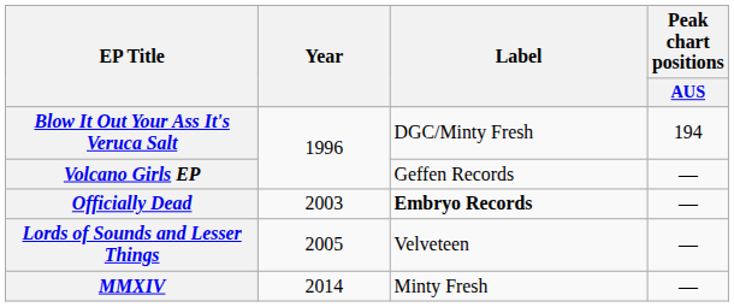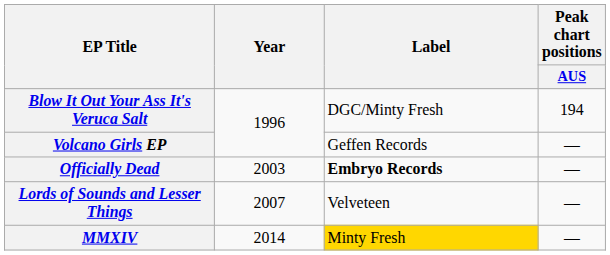 <table class="wikitable plainrowheaders" style="text-align:center; border:1">
 <tr>
 <th scope="col" rowspan="2" style="width:16em;">EP Title</th>
 <th scope="col" rowspan="2" style="width:8em;">Year</th>
 <th scope="col" rowspan="2" style="width:16em;">Label</th>
 <th scope="col" colspan="2" style="width:3em;">Peak chart positions</th>
 </tr>
 <tr>
 <th scope="col" style="width:3em;font-size:90%;"><a href='#'>AUS</a><br></th>
 </tr>
 <tr>
 <th scope="row"><em><a href='#'>Blow It Out Your Ass It's Veruca Salt</a></em></th>
 <td rowspan="2">1996</td>
 <td style="text-align:left;">DGC/Minty Fresh</td>
 <td style="text-align:center;">194</td>
 </tr>
 <tr>
 <th scope="row"><em><a href='#'>Volcano Girls</a> EP</em></th>
 <td style="text-align:left;">Geffen Records</td>
 <td style="text-align:center;">—</td>
 </tr>
 <tr>
 <th scope="row"><em><a href='#'>Officially Dead</a></em></th>
 <td>2003</td>
 <td style="text-align:left;"><strong>Embryo Records</strong></td>
 <td style="text-align:center;">—</td>
 </tr>
 <tr>
 <th scope="row"><em><a href='#'>Lords of Sounds and Lesser Things</a></em></th>
-<td>2005</td>
+<td>2007</td>
 <td style="text-align:left;">Velveteen</td>
 <td style="text-align:center;">—</td>
 </tr>
 <tr>
 <th scope="row"><em><a href='#'>MMXIV</a></em></th>
 <td>2014</td>
-<td style="text-align:left;">Minty Fresh</td>
+<td style="background: gold; text-align:left;">Minty Fresh</td>
 <td style="text-align:center;">—</td>
 </tr>
 </table>
